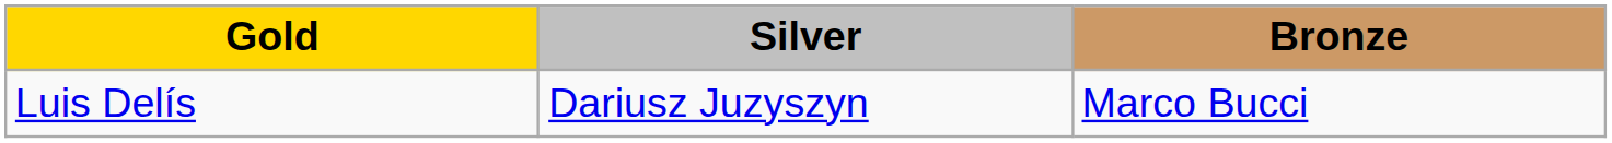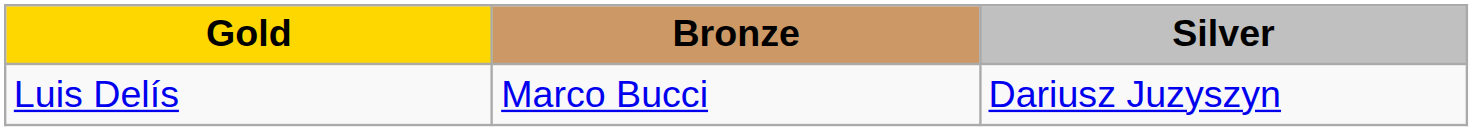 <table class="wikitable" style="text-align:left">
 <tr align="center">
 <td width=200 bgcolor=gold><strong>Gold</strong></td>
+<td width=200 bgcolor=CC9966><strong>Bronze</strong></td>
 <td width=200 bgcolor=silver><strong>Silver</strong></td>
-<td width=200 bgcolor=CC9966><strong>Bronze</strong></td>
 </tr>
 <tr>
 <td><a href='#'>Luis Delís</a><br><em></em></td>
+<td><a href='#'>Marco Bucci</a><br><em></em></td>
 <td><a href='#'>Dariusz Juzyszyn</a><br><em></em></td>
-<td><a href='#'>Marco Bucci</a><br><em></em></td>
 </tr>
 </table>
